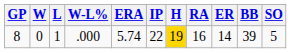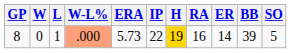 <table class="wikitable">
 <tr>
 <th><a href='#'>GP</a></th>
 <th><a href='#'>W</a></th>
 <th><a href='#'>L</a></th>
 <th><a href='#'>W-L%</a></th>
 <th><a href='#'>ERA</a></th>
 <th><a href='#'>IP</a></th>
 <th><a href='#'>H</a></th>
 <th><a href='#'>RA</a></th>
 <th><a href='#'>ER</a></th>
 <th><a href='#'>BB</a></th>
 <th><a href='#'>SO</a></th>
 </tr>
 <tr align=center>
 <td>8</td>
 <td>0</td>
 <td>1</td>
-<td>.000</td>
-<td>5.74</td>
+<td style="background: lightsalmon;">.000</td>
+<td>5.73</td>
 <td>22</td>
 <td style="background: gold;">19</td>
 <td>16</td>
 <td>14</td>
 <td>39</td>
 <td>5</td>
 </tr>
 </table>
